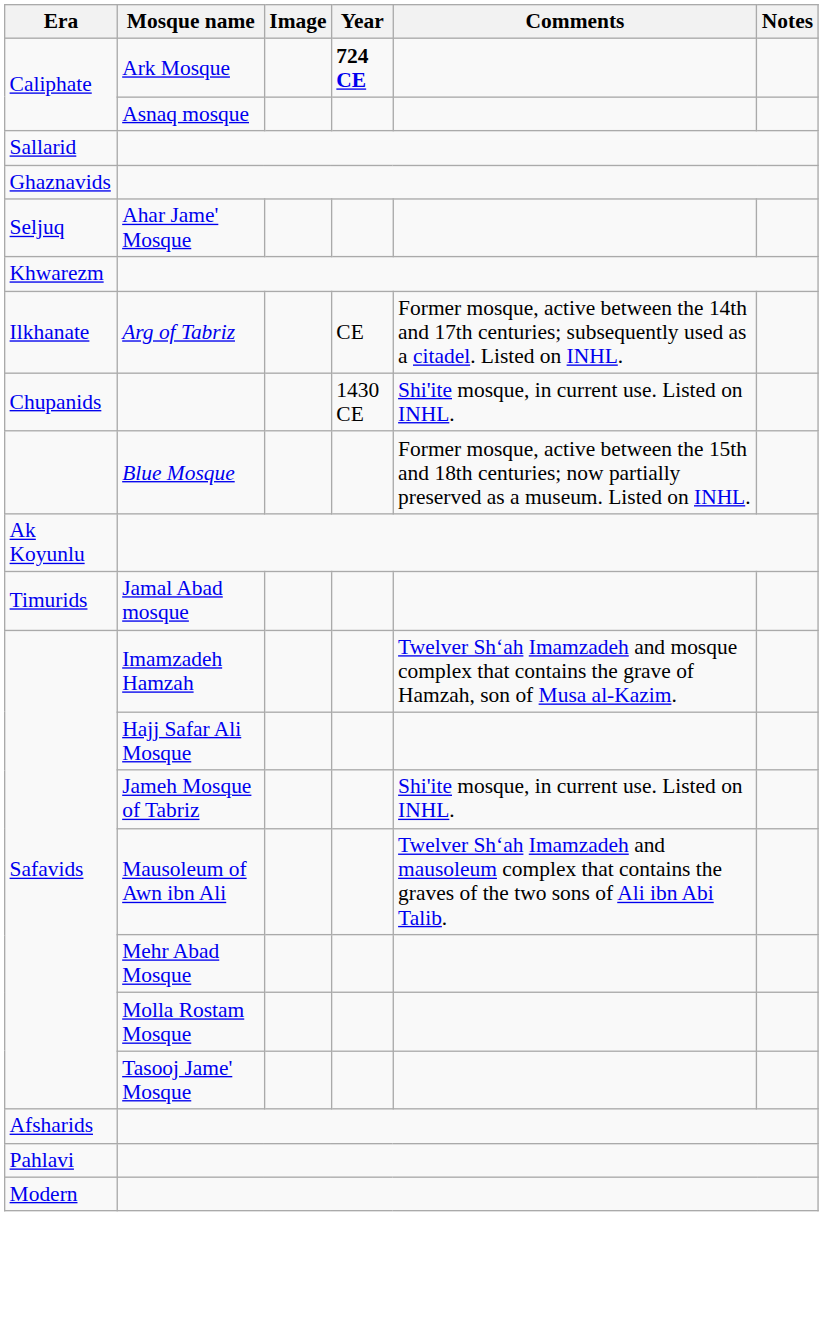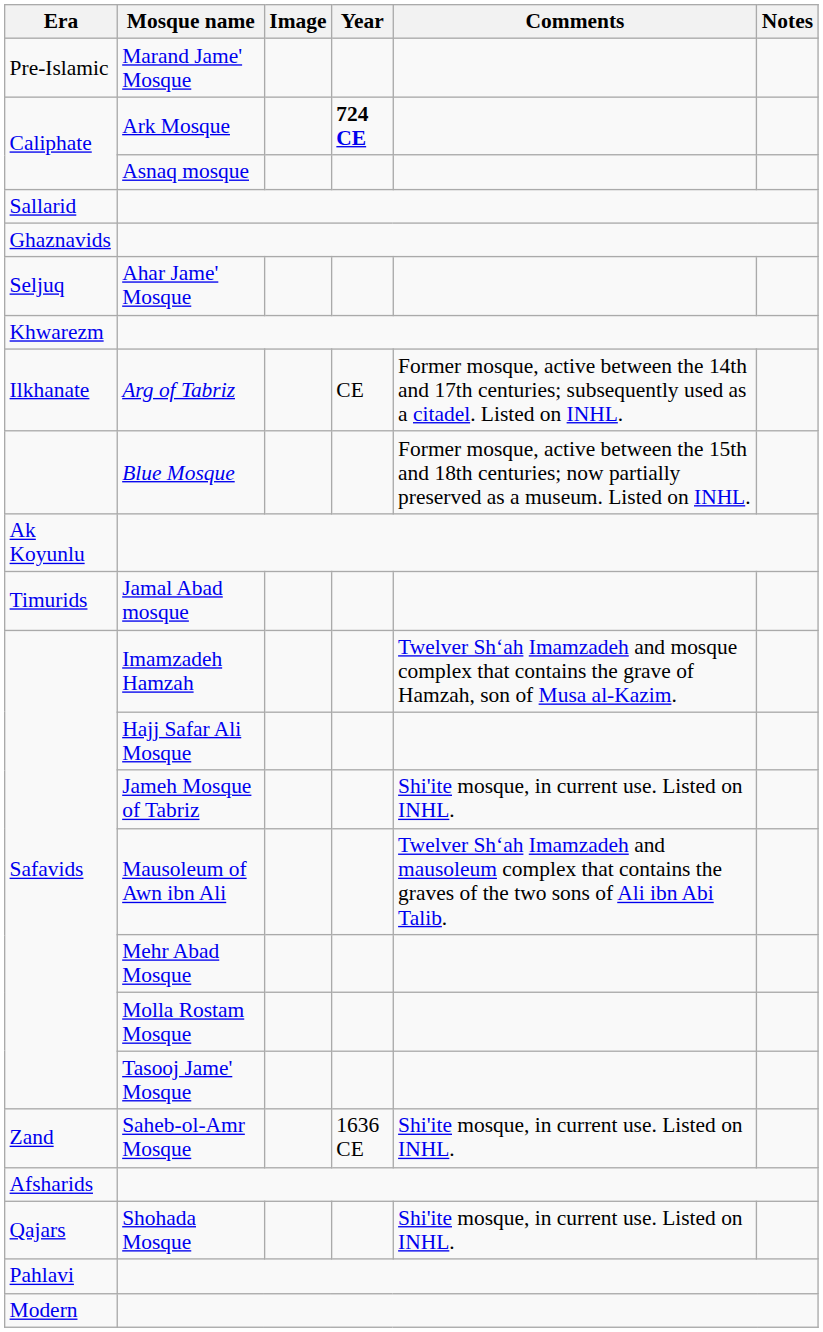 <table class="wikitable sortable">
 <tr>
 <th>Era</th>
 <th>Mosque name</th>
 <th>Image</th>
 <th>Year<br></th>
 <th>Comments</th>
 <th>Notes</th>
+</tr>
+<tr>
+<td>Pre-Islamic</td>
+<td><a href='#'>Marand Jame' Mosque</a></td>
+<td></td>
+<td></td>
+<td></td>
+<td></td>
 </tr>
 <tr>
 <td rowspan=2><a href='#'>Caliphate</a></td>
 <td><a href='#'>Ark Mosque</a></td>
 <td></td>
 <td><strong>724 <a href='#'>CE</a></strong></td>
 <td></td>
 <td></td>
 </tr>
 <tr>
 <td><a href='#'>Asnaq mosque</a></td>
 <td></td>
 <td></td>
 <td></td>
 <td></td>
 </tr>
 <tr>
 <td><a href='#'>Sallarid</a></td>
 <td colspan=5></td>
 </tr>
 <tr>
 <td><a href='#'>Ghaznavids</a></td>
 <td colspan=5></td>
 </tr>
 <tr>
 <td><a href='#'>Seljuq</a></td>
 <td><a href='#'>Ahar Jame' Mosque</a></td>
 <td></td>
 <td></td>
 <td></td>
 <td></td>
 </tr>
 <tr>
 <td><a href='#'>Khwarezm</a></td>
 <td colspan=5></td>
 </tr>
 <tr>
 <td><a href='#'>Ilkhanate</a></td>
 <td><em><a href='#'>Arg of Tabriz</a></em></td>
 <td></td>
 <td> CE</td>
 <td>Former mosque, active between the 14th and 17th centuries; subsequently used as a <a href='#'>citadel</a>. Listed on <a href='#'>INHL</a>.</td>
-<td></td>
-</tr>
-<tr>
-<td><a href='#'>Chupanids</a></td>
-<td></td>
-<td></td>
-<td>1430 CE</td>
-<td><a href='#'>Shi'ite</a> mosque, in current use. Listed on <a href='#'>INHL</a>.</td>
 <td></td>
 </tr>
 <tr>
 <td></td>
 <td><em><a href='#'>Blue Mosque</a></em></td>
 <td></td>
 <td></td>
 <td>Former mosque, active between the 15th and 18th centuries; now partially preserved as a museum. Listed on <a href='#'>INHL</a>.</td>
 <td></td>
 </tr>
 <tr>
 <td><a href='#'>Ak Koyunlu</a></td>
 <td colspan=5></td>
 </tr>
 <tr>
 <td><a href='#'>Timurids</a></td>
 <td><a href='#'>Jamal Abad mosque</a></td>
 <td></td>
 <td></td>
 <td></td>
 <td></td>
 </tr>
 <tr>
 <td rowspan=7><a href='#'>Safavids</a></td>
 <td><a href='#'>Imamzadeh Hamzah</a></td>
 <td></td>
 <td></td>
 <td><a href='#'>Twelver Sh‘ah</a> <a href='#'>Imamzadeh</a> and mosque complex that contains the grave of Hamzah, son of <a href='#'>Musa al-Kazim</a>.</td>
 <td></td>
 </tr>
 <tr>
 <td><a href='#'>Hajj Safar Ali Mosque</a></td>
 <td></td>
 <td></td>
 <td></td>
 <td></td>
 </tr>
 <tr>
 <td><a href='#'>Jameh Mosque of Tabriz</a></td>
 <td></td>
 <td></td>
 <td><a href='#'>Shi'ite</a> mosque, in current use. Listed on <a href='#'>INHL</a>.</td>
 <td></td>
 </tr>
 <tr>
 <td><a href='#'>Mausoleum of Awn ibn Ali</a></td>
 <td></td>
 <td></td>
 <td><a href='#'>Twelver Sh‘ah</a> <a href='#'>Imamzadeh</a> and <a href='#'>mausoleum</a> complex that contains the graves of the two sons of <a href='#'>Ali ibn Abi Talib</a>.</td>
 <td></td>
 </tr>
 <tr>
 <td><a href='#'>Mehr Abad Mosque</a></td>
 <td></td>
 <td></td>
 <td></td>
 <td></td>
 </tr>
 <tr>
 <td><a href='#'>Molla Rostam Mosque</a></td>
 <td></td>
 <td></td>
 <td></td>
 <td></td>
 </tr>
 <tr>
 <td><a href='#'>Tasooj Jame' Mosque</a></td>
 <td></td>
 <td></td>
 <td></td>
 <td></td>
 </tr>
 <tr>
+<td><a href='#'>Zand</a></td>
+<td><a href='#'>Saheb-ol-Amr Mosque</a></td>
+<td></td>
+<td>1636 CE</td>
+<td><a href='#'>Shi'ite</a> mosque, in current use. Listed on <a href='#'>INHL</a>.</td>
+<td></td>
+</tr>
+<tr>
 <td><a href='#'>Afsharids</a></td>
 <td colspan=5></td>
+</tr>
+<tr>
+<td><a href='#'>Qajars</a></td>
+<td><a href='#'>Shohada Mosque</a></td>
+<td></td>
+<td></td>
+<td><a href='#'>Shi'ite</a> mosque, in current use. Listed on <a href='#'>INHL</a>.</td>
+<td></td>
 </tr>
 <tr>
 <td><a href='#'>Pahlavi</a></td>
 <td colspan=5></td>
 </tr>
 <tr>
 <td><a href='#'>Modern</a></td>
 <td colspan=5></td>
 </tr>
 </table>
